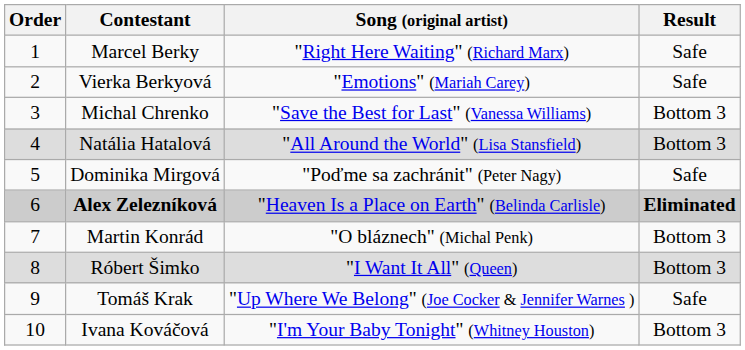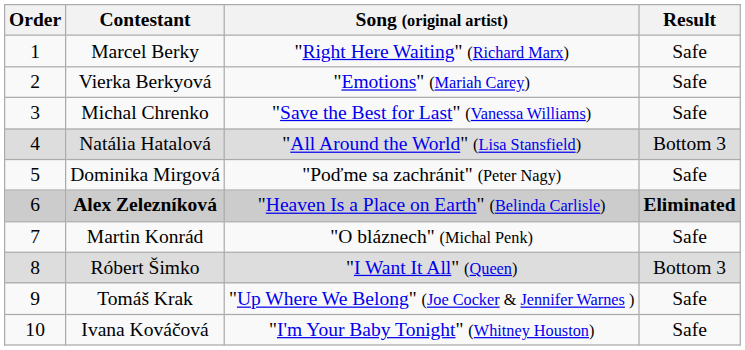 <table class="wikitable plainrowheaders" style="text-align:center;">
 <tr>
 <th scope="col">Order</th>
 <th scope="col">Contestant</th>
 <th scope="col">Song <small>(original artist)</small></th>
 <th scope="col">Result</th>
 </tr>
 <tr>
 <td>1</td>
 <td>Marcel Berky</td>
 <td>"<a href='#'>Right Here Waiting</a>" <small>(<a href='#'>Richard Marx</a>)</small></td>
 <td>Safe</td>
 </tr>
 <tr>
 <td>2</td>
 <td>Vierka Berkyová</td>
 <td>"<a href='#'>Emotions</a>" <small>(<a href='#'>Mariah Carey</a>)</small></td>
 <td>Safe</td>
 </tr>
 <tr>
 <td>3</td>
 <td>Michal Chrenko</td>
 <td>"<a href='#'>Save the Best for Last</a>" <small>(<a href='#'>Vanessa Williams</a>)</small></td>
-<td>Bottom 3</td>
+<td>Safe</td>
 </tr>
 <tr bgcolor="#DDDDDD">
 <td>4</td>
 <td>Natália Hatalová</td>
 <td>"<a href='#'>All Around the World</a>" <small>(<a href='#'>Lisa Stansfield</a>) </small></td>
 <td>Bottom 3</td>
 </tr>
 <tr>
 <td>5</td>
 <td>Dominika Mirgová</td>
 <td>"Poďme sa zachránit" <small>(Peter Nagy)</small></td>
 <td>Safe</td>
 </tr>
 <tr style="background:#ccc;">
 <td>6</td>
 <td><strong>Alex Zelezníková</strong></td>
 <td>"<a href='#'>Heaven Is a Place on Earth</a>" <small>(<a href='#'>Belinda Carlisle</a>)</small></td>
 <td><strong>Eliminated</strong></td>
 </tr>
 <tr>
 <td>7</td>
 <td>Martin Konrád</td>
 <td>"O bláznech" <small>(Michal Penk)</small></td>
-<td>Bottom 3</td>
+<td>Safe</td>
 </tr>
 <tr bgcolor="#DDDDDD">
 <td>8</td>
 <td>Róbert Šimko</td>
 <td>"<a href='#'>I Want It All</a>" <small>(<a href='#'>Queen</a>)</small></td>
 <td>Bottom 3</td>
 </tr>
 <tr>
 <td>9</td>
 <td>Tomáš Krak</td>
 <td>"<a href='#'>Up Where We Belong</a>" <small>(<a href='#'>Joe Cocker</a> & <a href='#'>Jennifer Warnes</a> )</small></td>
 <td>Safe</td>
 </tr>
 <tr>
 <td>10</td>
 <td>Ivana Kováčová</td>
 <td>"<a href='#'>I'm Your Baby Tonight</a>" <small>(<a href='#'>Whitney Houston</a>)</small></td>
-<td>Bottom 3</td>
+<td>Safe</td>
 </tr>
 </table>
